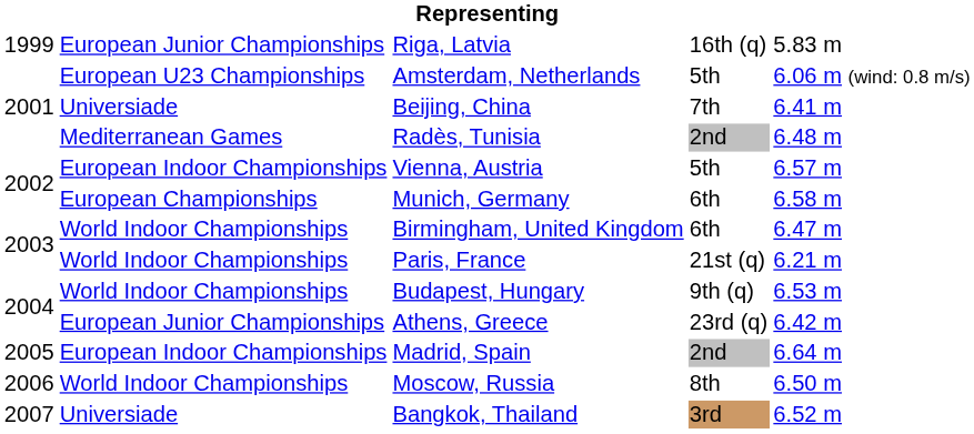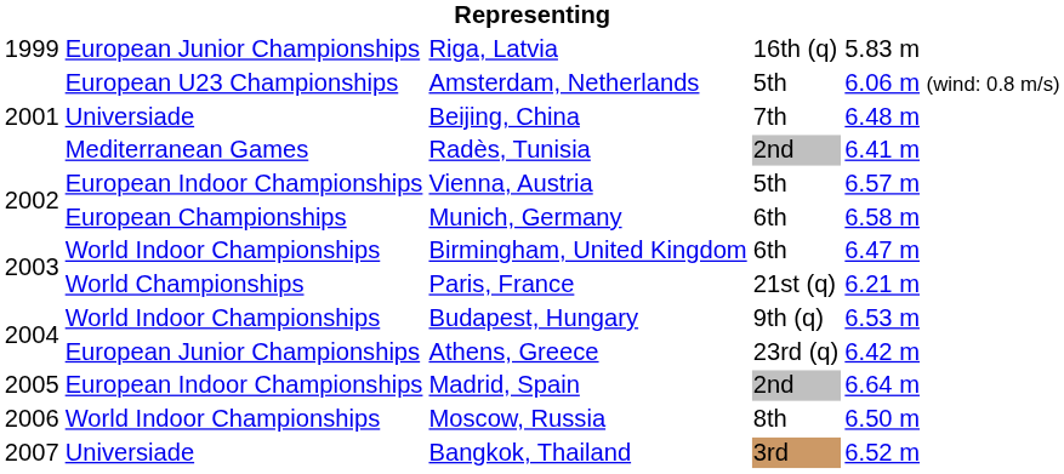 <table>
 <tr>
 <th colspan="5">Representing </th>
 </tr>
 <tr>
 <td>1999</td>
 <td><a href='#'>European Junior Championships</a></td>
 <td><a href='#'>Riga, Latvia</a></td>
 <td>16th (q)</td>
 <td>5.83 m</td>
 </tr>
 <tr>
 <td rowspan=3>2001</td>
 <td><a href='#'>European U23 Championships</a></td>
 <td><a href='#'>Amsterdam, Netherlands</a></td>
 <td>5th</td>
 <td><a href='#'>6.06 m</a> <small>(wind: 0.8 m/s)</small></td>
 </tr>
 <tr>
 <td><a href='#'>Universiade</a></td>
 <td><a href='#'>Beijing, China</a></td>
 <td>7th</td>
-<td><a href='#'>6.41 m</a></td>
+<td><a href='#'>6.48 m</a></td>
 </tr>
 <tr>
 <td><a href='#'>Mediterranean Games</a></td>
 <td><a href='#'>Radès, Tunisia</a></td>
 <td bgcolor="silver">2nd</td>
-<td><a href='#'>6.48 m</a></td>
+<td><a href='#'>6.41 m</a></td>
 </tr>
 <tr>
 <td rowspan=2>2002</td>
 <td><a href='#'>European Indoor Championships</a></td>
 <td><a href='#'>Vienna, Austria</a></td>
 <td>5th</td>
 <td><a href='#'>6.57 m</a></td>
 </tr>
 <tr>
 <td><a href='#'>European Championships</a></td>
 <td><a href='#'>Munich, Germany</a></td>
 <td>6th</td>
 <td><a href='#'>6.58 m</a></td>
 </tr>
 <tr>
 <td rowspan=2>2003</td>
 <td><a href='#'>World Indoor Championships</a></td>
 <td><a href='#'>Birmingham, United Kingdom</a></td>
 <td>6th</td>
 <td><a href='#'>6.47 m</a></td>
 </tr>
 <tr>
-<td><a href='#'>World Indoor Championships</a></td>
+<td><a href='#'>World Championships</a></td>
 <td><a href='#'>Paris, France</a></td>
 <td>21st (q)</td>
 <td><a href='#'>6.21 m</a></td>
 </tr>
 <tr>
 <td rowspan=2>2004</td>
 <td><a href='#'>World Indoor Championships</a></td>
 <td><a href='#'>Budapest, Hungary</a></td>
 <td>9th (q)</td>
 <td><a href='#'>6.53 m</a></td>
 </tr>
 <tr>
 <td><a href='#'>European Junior Championships</a></td>
 <td><a href='#'>Athens, Greece</a></td>
 <td>23rd (q)</td>
 <td><a href='#'>6.42 m</a></td>
 </tr>
 <tr>
 <td>2005</td>
 <td><a href='#'>European Indoor Championships</a></td>
 <td><a href='#'>Madrid, Spain</a></td>
 <td bgcolor="silver">2nd</td>
 <td><a href='#'>6.64 m</a></td>
 </tr>
 <tr>
 <td>2006</td>
 <td><a href='#'>World Indoor Championships</a></td>
 <td><a href='#'>Moscow, Russia</a></td>
 <td>8th</td>
 <td><a href='#'>6.50 m</a></td>
 </tr>
 <tr>
 <td>2007</td>
 <td><a href='#'>Universiade</a></td>
 <td><a href='#'>Bangkok, Thailand</a></td>
 <td bgcolor=cc9966>3rd</td>
 <td><a href='#'>6.52 m</a></td>
 </tr>
 </table>
